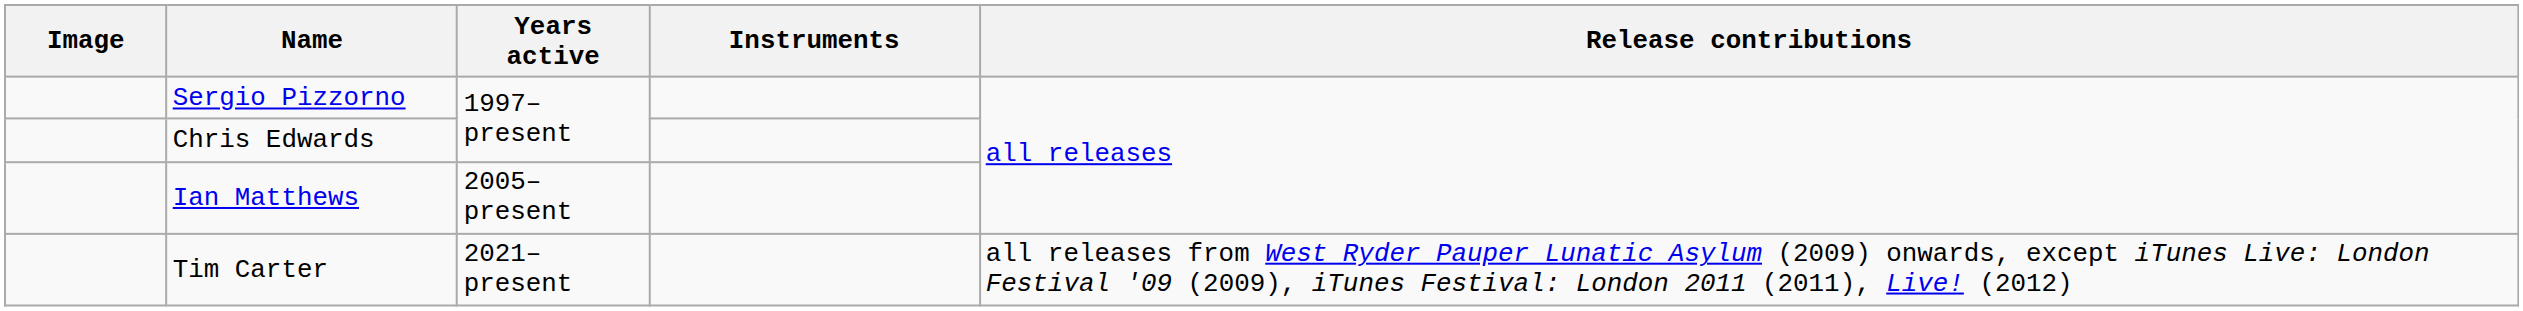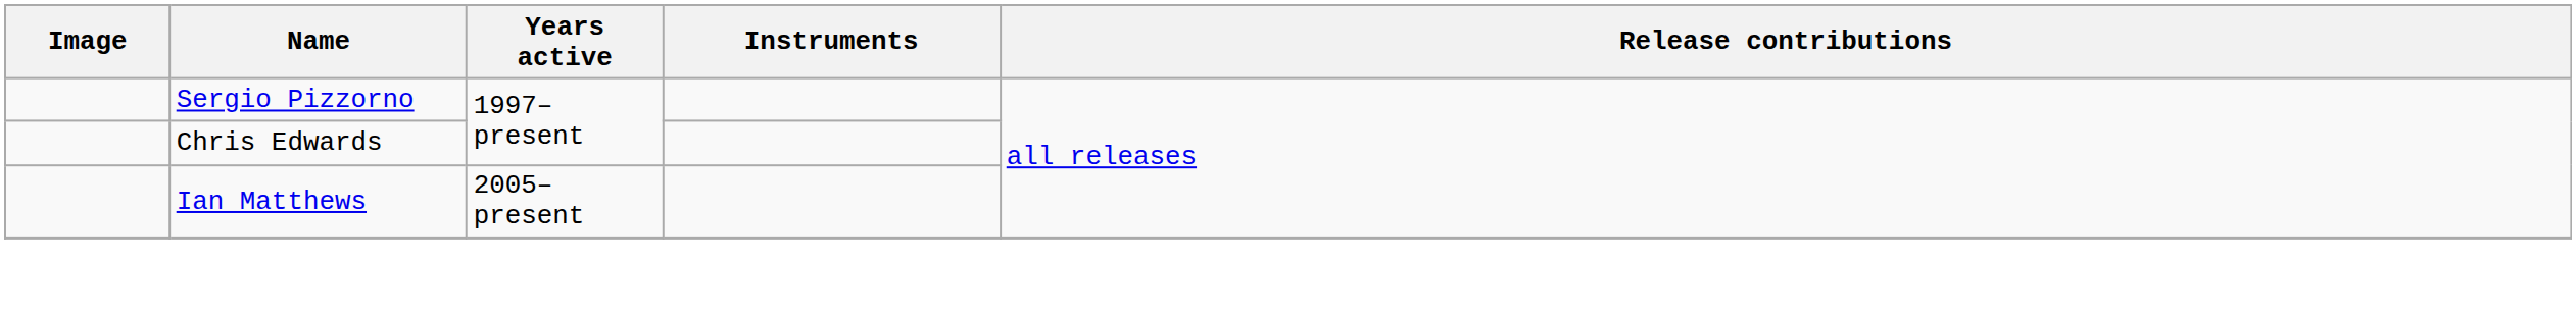 <table class="wikitable" width="100%" border="1">
 <tr>
 <th width="75">Image</th>
 <th width="140">Name</th>
 <th width="90">Years active</th>
 <th width="160">Instruments</th>
 <th>Release contributions</th>
 </tr>
 <tr>
 <td></td>
 <td><a href='#'>Sergio Pizzorno</a></td>
 <td rowspan="2">1997–present</td>
 <td></td>
 <td rowspan="3"><a href='#'>all releases</a></td>
 </tr>
 <tr>
 <td></td>
 <td>Chris Edwards</td>
 <td></td>
 </tr>
 <tr>
 <td></td>
 <td><a href='#'>Ian Matthews</a></td>
 <td>2005–present </td>
 <td></td>
 </tr>
-<tr>
-<td></td>
-<td>Tim Carter</td>
-<td>2021–present </td>
-<td></td>
-<td>all releases from <em><a href='#'>West Ryder Pauper Lunatic Asylum</a></em> (2009) onwards, except <em>iTunes Live: London Festival '09</em> (2009), <em>iTunes Festival: London 2011</em> (2011), <em><a href='#'>Live!</a></em> (2012)</td>
-</tr>
 </table>
